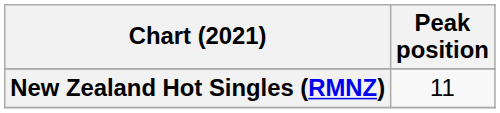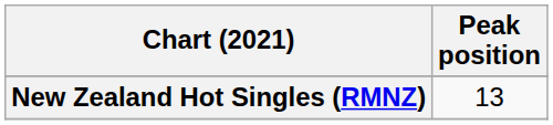 <table class="wikitable sortable plainrowheaders" style="text-align:center">
 <tr>
 <th scope="col">Chart (2021)</th>
 <th scope="col">Peak<br>position</th>
 </tr>
 <tr>
 </tr>
 <tr>
 <th scope="row">New Zealand Hot Singles (<a href='#'>RMNZ</a>)</th>
-<td>11</td>
+<td>13</td>
 </tr>
 <tr>
 </tr>
 <tr>
 </tr>
 </table>
